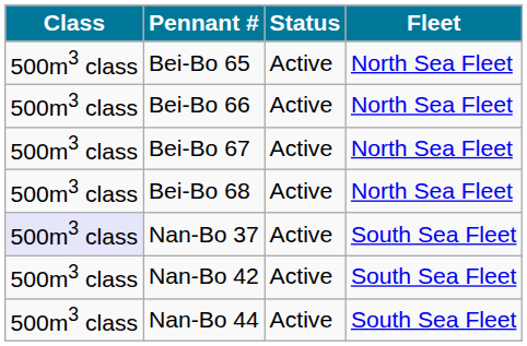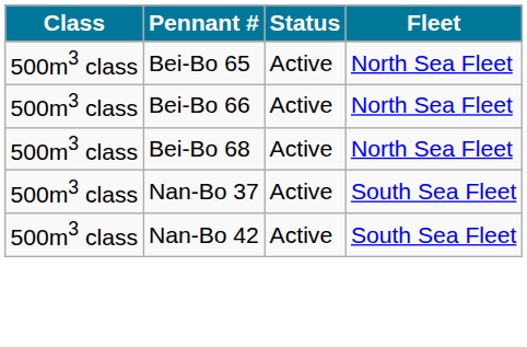 <table class="wikitable">
 <tr>
 <th style="background:#079;color:#fff;">Class</th>
 <th style="background:#079;color:#fff;">Pennant #</th>
 <th style="background:#079;color:#fff;">Status</th>
 <th style="background:#079;color:#fff;">Fleet</th>
 </tr>
 <tr>
 <td>500m<sup>3</sup> class</td>
 <td>Bei-Bo 65</td>
 <td>Active</td>
 <td><a href='#'>North Sea Fleet</a></td>
 </tr>
 <tr>
 <td>500m<sup>3</sup> class</td>
 <td>Bei-Bo 66</td>
 <td>Active</td>
 <td><a href='#'>North Sea Fleet</a></td>
 </tr>
 <tr>
 <td>500m<sup>3</sup> class</td>
-<td>Bei-Bo 67</td>
+<td>Bei-Bo 68</td>
 <td>Active</td>
 <td><a href='#'>North Sea Fleet</a></td>
 </tr>
 <tr>
 <td>500m<sup>3</sup> class</td>
-<td>Bei-Bo 68</td>
-<td>Active</td>
-<td><a href='#'>North Sea Fleet</a></td>
-</tr>
-<tr>
-<td style="background: lavender;">500m<sup>3</sup> class</td>
 <td>Nan-Bo 37</td>
 <td>Active</td>
 <td><a href='#'>South Sea Fleet</a></td>
 </tr>
 <tr>
 <td>500m<sup>3</sup> class</td>
 <td>Nan-Bo 42</td>
 <td>Active</td>
 <td><a href='#'>South Sea Fleet</a></td>
 </tr>
-<tr>
-<td>500m<sup>3</sup> class</td>
-<td>Nan-Bo 44</td>
-<td>Active</td>
-<td><a href='#'>South Sea Fleet</a></td>
-</tr>
 </table>
